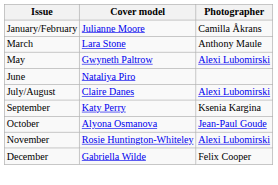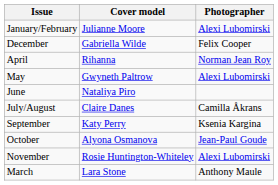 <table class="sortable wikitable">
 <tr>
 <th>Issue</th>
 <th>Cover model</th>
 <th>Photographer</th>
 </tr>
 <tr>
 <td>January/February</td>
 <td><a href='#'>Julianne Moore</a></td>
-<td>Camilla Åkrans</td>
+<td><a href='#'>Alexi Lubomirski</a></td>
 </tr>
 <tr>
-<td>March</td>
-<td><a href='#'>Lara Stone</a></td>
-<td>Anthony Maule</td>
+<td>December</td>
+<td><a href='#'>Gabriella Wilde</a></td>
+<td>Felix Cooper</td>
+</tr>
+<tr>
+<td>April</td>
+<td><a href='#'>Rihanna</a></td>
+<td><a href='#'>Norman Jean Roy</a></td>
 </tr>
 <tr>
 <td>May</td>
 <td><a href='#'>Gwyneth Paltrow</a></td>
 <td><a href='#'>Alexi Lubomirski</a></td>
 </tr>
 <tr>
 <td>June</td>
 <td><a href='#'>Nataliya Piro</a></td>
 <td></td>
 </tr>
 <tr>
 <td>July/August</td>
 <td><a href='#'>Claire Danes</a></td>
-<td><a href='#'>Alexi Lubomirski</a></td>
+<td>Camilla Åkrans</td>
 </tr>
 <tr>
 <td>September</td>
 <td><a href='#'>Katy Perry</a></td>
 <td>Ksenia Kargina</td>
 </tr>
 <tr>
 <td>October</td>
 <td><a href='#'>Alyona Osmanova</a></td>
 <td><a href='#'>Jean-Paul Goude</a></td>
 </tr>
 <tr>
 <td>November</td>
 <td><a href='#'>Rosie Huntington-Whiteley</a></td>
 <td><a href='#'>Alexi Lubomirski</a></td>
 </tr>
 <tr>
-<td>December</td>
-<td><a href='#'>Gabriella Wilde</a></td>
-<td>Felix Cooper</td>
+<td>March</td>
+<td><a href='#'>Lara Stone</a></td>
+<td>Anthony Maule</td>
 </tr>
 </table>
